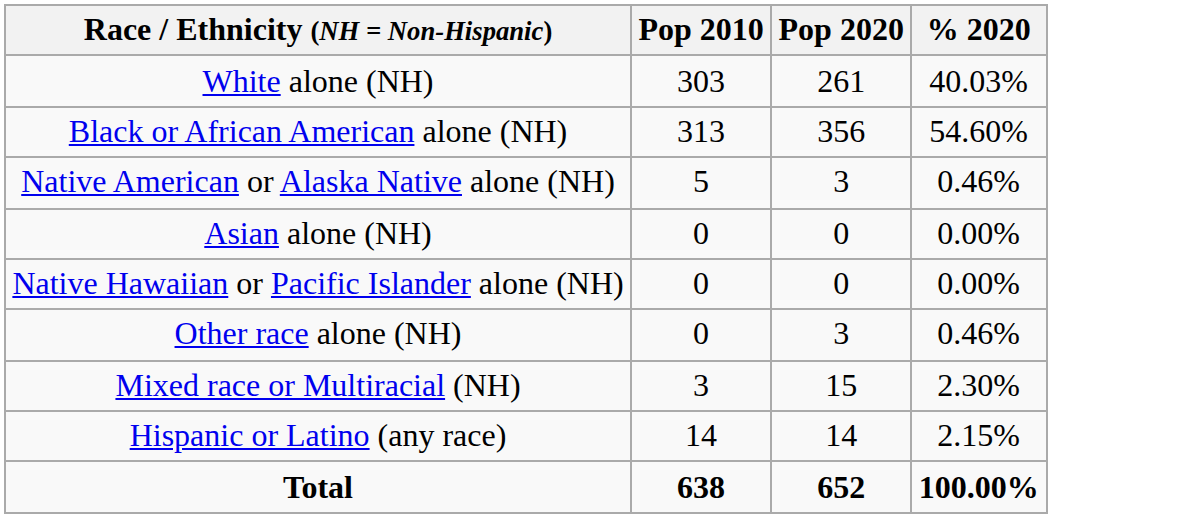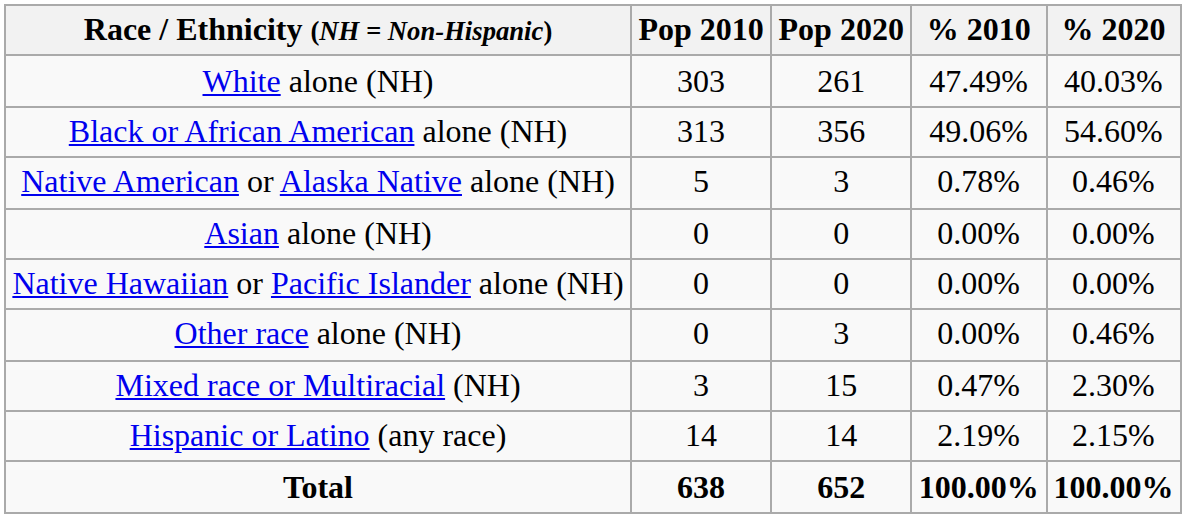 <table class="wikitable" style="text-align:center;">
 <tr>
 <th>Race / Ethnicity <small>(<em>NH = Non-Hispanic</em>)</small></th>
 <th>Pop 2010</th>
 <th>Pop 2020</th>
+<th>% 2010</th>
 <th>% 2020</th>
 </tr>
 <tr>
 <td><a href='#'>White</a> alone (NH)</td>
 <td>303</td>
 <td>261</td>
+<td>47.49%</td>
 <td>40.03%</td>
 </tr>
 <tr>
 <td><a href='#'>Black or African American</a> alone (NH)</td>
 <td>313</td>
 <td>356</td>
+<td>49.06%</td>
 <td>54.60%</td>
 </tr>
 <tr>
 <td><a href='#'>Native American</a> or <a href='#'>Alaska Native</a> alone (NH)</td>
 <td>5</td>
 <td>3</td>
+<td>0.78%</td>
 <td>0.46%</td>
 </tr>
 <tr>
 <td><a href='#'>Asian</a> alone (NH)</td>
 <td>0</td>
 <td>0</td>
 <td>0.00%</td>
+<td>0.00%</td>
 </tr>
 <tr>
 <td><a href='#'>Native Hawaiian</a> or <a href='#'>Pacific Islander</a> alone (NH)</td>
 <td>0</td>
 <td>0</td>
 <td>0.00%</td>
+<td>0.00%</td>
 </tr>
 <tr>
 <td><a href='#'>Other race</a> alone (NH)</td>
 <td>0</td>
 <td>3</td>
+<td>0.00%</td>
 <td>0.46%</td>
 </tr>
 <tr>
 <td><a href='#'>Mixed race or Multiracial</a> (NH)</td>
 <td>3</td>
 <td>15</td>
+<td>0.47%</td>
 <td>2.30%</td>
 </tr>
 <tr>
 <td><a href='#'>Hispanic or Latino</a> (any race)</td>
 <td>14</td>
 <td>14</td>
+<td>2.19%</td>
 <td>2.15%</td>
 </tr>
 <tr>
 <td><strong>Total</strong></td>
 <td><strong>638</strong></td>
 <td><strong>652</strong></td>
 <td><strong>100.00%</strong></td>
+<td><strong>100.00%</strong></td>
 </tr>
 </table>
